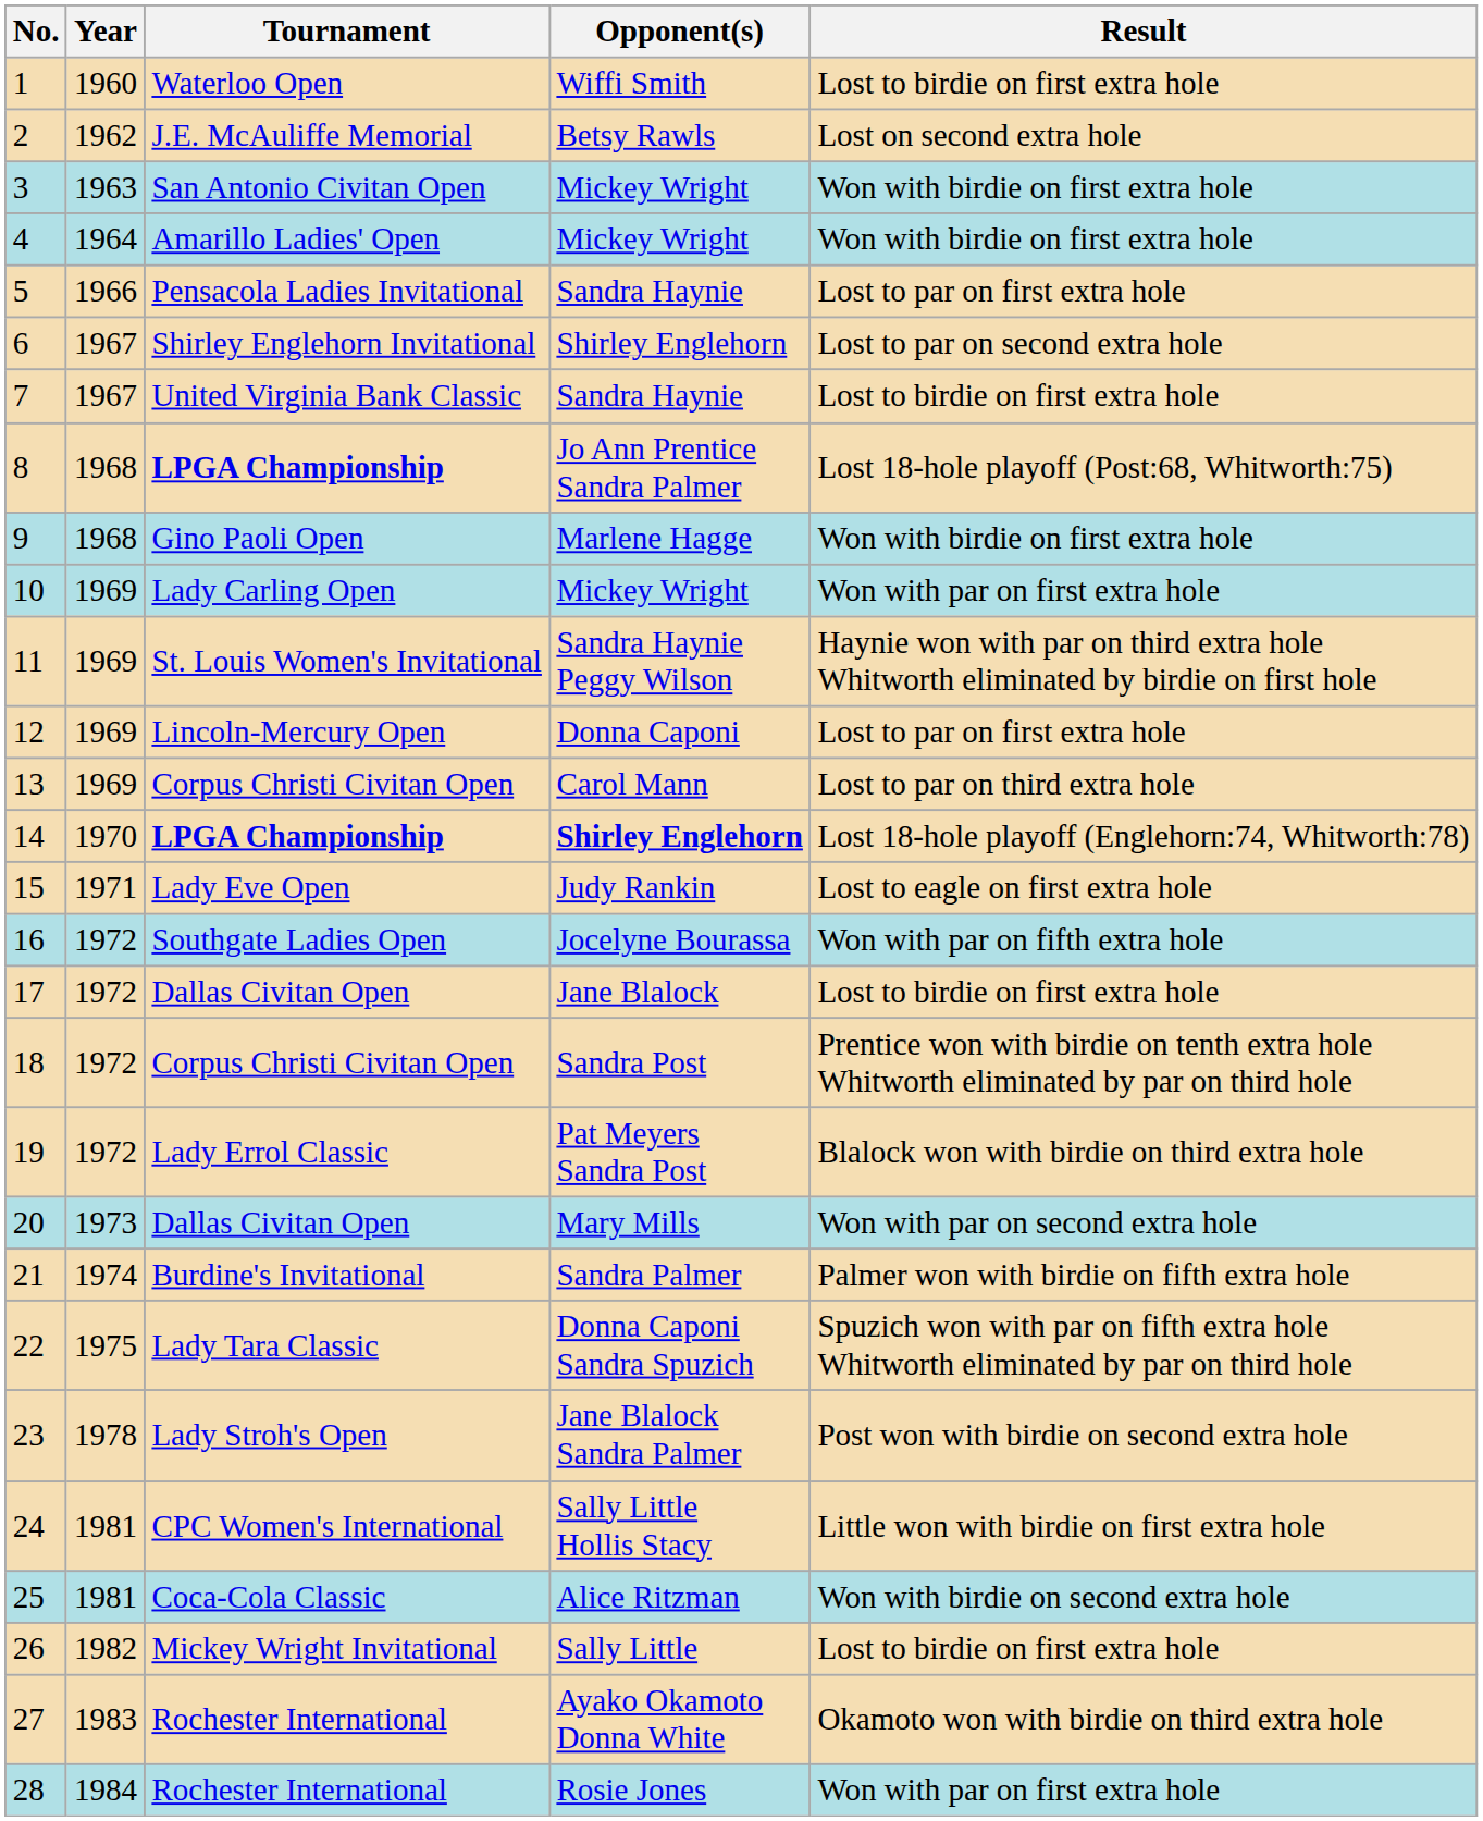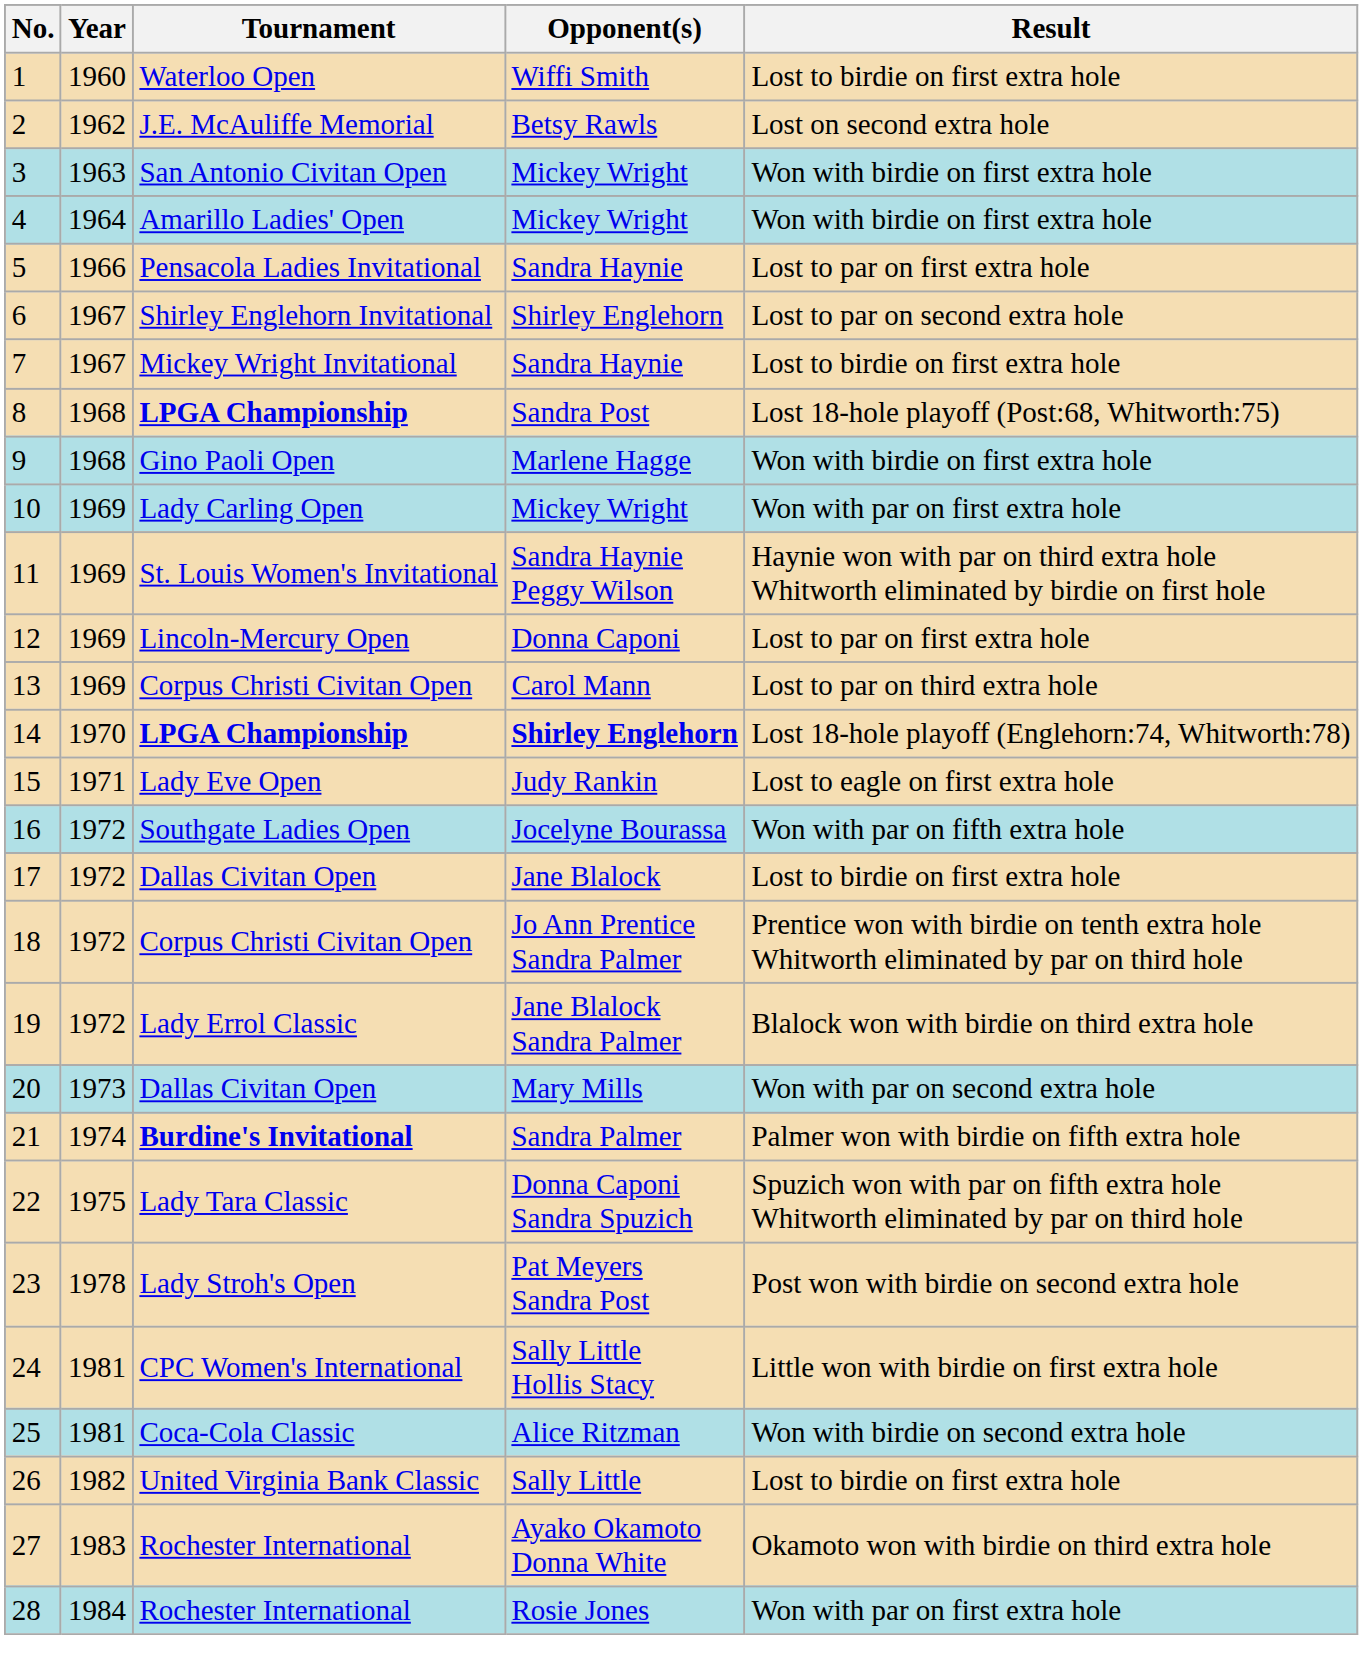 <table class="wikitable" style="font-size:95%;">
 <tr>
 <th>No.</th>
 <th>Year</th>
 <th>Tournament</th>
 <th>Opponent(s)</th>
 <th>Result</th>
 </tr>
 <tr bgcolor="#F5DEB3">
 <td>1</td>
 <td>1960</td>
 <td><a href='#'>Waterloo Open</a></td>
 <td> <a href='#'>Wiffi Smith</a></td>
 <td>Lost to birdie on first extra hole</td>
 </tr>
 <tr bgcolor="#F5DEB3">
 <td>2</td>
 <td>1962</td>
 <td><a href='#'>J.E. McAuliffe Memorial</a></td>
 <td> <a href='#'>Betsy Rawls</a></td>
 <td>Lost on second extra hole</td>
 </tr>
 <tr bgcolor="BOEOE6">
 <td>3</td>
 <td>1963</td>
 <td><a href='#'>San Antonio Civitan Open</a></td>
 <td> <a href='#'>Mickey Wright</a></td>
 <td>Won with birdie on first extra hole</td>
 </tr>
 <tr bgcolor="BOEOE6">
 <td>4</td>
 <td>1964</td>
 <td><a href='#'>Amarillo Ladies' Open</a></td>
 <td> <a href='#'>Mickey Wright</a></td>
 <td>Won with birdie on first extra hole</td>
 </tr>
 <tr bgcolor="#F5DEB3">
 <td>5</td>
 <td>1966</td>
 <td><a href='#'>Pensacola Ladies Invitational</a></td>
 <td> <a href='#'>Sandra Haynie</a></td>
 <td>Lost to par on first extra hole</td>
 </tr>
 <tr bgcolor="#F5DEB3">
 <td>6</td>
 <td>1967</td>
 <td><a href='#'>Shirley Englehorn Invitational</a></td>
 <td> <a href='#'>Shirley Englehorn</a></td>
 <td>Lost to par on second extra hole</td>
 </tr>
 <tr bgcolor="#F5DEB3">
 <td>7</td>
 <td>1967</td>
-<td><a href='#'>United Virginia Bank Classic</a></td>
+<td><a href='#'>Mickey Wright Invitational</a></td>
 <td> <a href='#'>Sandra Haynie</a></td>
 <td>Lost to birdie on first extra hole</td>
 </tr>
 <tr bgcolor="#F5DEB3">
 <td>8</td>
 <td>1968</td>
 <td><strong><a href='#'>LPGA Championship</a></strong></td>
-<td> <a href='#'>Jo Ann Prentice</a><br> <a href='#'>Sandra Palmer</a></td>
+<td> <a href='#'>Sandra Post</a></td>
 <td>Lost 18-hole playoff (Post:68, Whitworth:75)</td>
 </tr>
 <tr bgcolor="BOEOE6">
 <td>9</td>
 <td>1968</td>
 <td><a href='#'>Gino Paoli Open</a></td>
 <td> <a href='#'>Marlene Hagge</a></td>
 <td>Won with birdie on first extra hole</td>
 </tr>
 <tr bgcolor="BOEOE6">
 <td>10</td>
 <td>1969</td>
 <td><a href='#'>Lady Carling Open</a></td>
 <td> <a href='#'>Mickey Wright</a></td>
 <td>Won with par on first extra hole</td>
 </tr>
 <tr bgcolor="#F5DEB3">
 <td>11</td>
 <td>1969</td>
 <td><a href='#'>St. Louis Women's Invitational</a></td>
 <td> <a href='#'>Sandra Haynie</a><br> <a href='#'>Peggy Wilson</a></td>
 <td>Haynie won with par on third extra hole<br>Whitworth eliminated by birdie on first hole</td>
 </tr>
 <tr bgcolor="#F5DEB3">
 <td>12</td>
 <td>1969</td>
 <td><a href='#'>Lincoln-Mercury Open</a></td>
 <td> <a href='#'>Donna Caponi</a></td>
 <td>Lost to par on first extra hole</td>
 </tr>
 <tr bgcolor="#F5DEB3">
 <td>13</td>
 <td>1969</td>
 <td><a href='#'>Corpus Christi Civitan Open</a></td>
 <td> <a href='#'>Carol Mann</a></td>
 <td>Lost to par on third extra hole</td>
 </tr>
 <tr bgcolor="#F5DEB3">
 <td>14</td>
 <td>1970</td>
 <td><strong><a href='#'>LPGA Championship</a></strong></td>
 <td><strong> <a href='#'>Shirley Englehorn</a></strong></td>
 <td>Lost 18-hole playoff (Englehorn:74, Whitworth:78)</td>
 </tr>
 <tr bgcolor="#F5DEB3">
 <td>15</td>
 <td>1971</td>
 <td><a href='#'>Lady Eve Open</a></td>
 <td> <a href='#'>Judy Rankin</a></td>
 <td>Lost to eagle on first extra hole</td>
 </tr>
 <tr bgcolor="BOEOE6">
 <td>16</td>
 <td>1972</td>
 <td><a href='#'>Southgate Ladies Open</a></td>
 <td> <a href='#'>Jocelyne Bourassa</a></td>
 <td>Won with par on fifth extra hole</td>
 </tr>
 <tr bgcolor="#F5DEB3">
 <td>17</td>
 <td>1972</td>
 <td><a href='#'>Dallas Civitan Open</a></td>
 <td> <a href='#'>Jane Blalock</a></td>
 <td>Lost to birdie on first extra hole</td>
 </tr>
 <tr bgcolor="#F5DEB3">
 <td>18</td>
 <td>1972</td>
 <td><a href='#'>Corpus Christi Civitan Open</a></td>
-<td> <a href='#'>Sandra Post</a></td>
+<td> <a href='#'>Jo Ann Prentice</a><br> <a href='#'>Sandra Palmer</a></td>
 <td>Prentice won with birdie on tenth extra hole<br>Whitworth eliminated by par on third hole</td>
 </tr>
 <tr bgcolor="#F5DEB3">
 <td>19</td>
 <td>1972</td>
 <td><a href='#'>Lady Errol Classic</a></td>
-<td> <a href='#'>Pat Meyers</a><br> <a href='#'>Sandra Post</a></td>
+<td> <a href='#'>Jane Blalock</a><br> <a href='#'>Sandra Palmer</a></td>
 <td>Blalock won with birdie on third extra hole</td>
 </tr>
 <tr bgcolor="BOEOE6">
 <td>20</td>
 <td>1973</td>
 <td><a href='#'>Dallas Civitan Open</a></td>
 <td> <a href='#'>Mary Mills</a></td>
 <td>Won with par on second extra hole</td>
 </tr>
 <tr bgcolor="#F5DEB3">
 <td>21</td>
 <td>1974</td>
-<td><a href='#'>Burdine's Invitational</a></td>
+<td><strong><a href='#'>Burdine's Invitational</a></strong></td>
 <td> <a href='#'>Sandra Palmer</a></td>
 <td>Palmer won with birdie on fifth extra hole</td>
 </tr>
 <tr bgcolor="#F5DEB3">
 <td>22</td>
 <td>1975</td>
 <td><a href='#'>Lady Tara Classic</a></td>
 <td> <a href='#'>Donna Caponi</a><br> <a href='#'>Sandra Spuzich</a></td>
 <td>Spuzich won with par on fifth extra hole<br>Whitworth eliminated by par on third hole</td>
 </tr>
 <tr bgcolor="#F5DEB3">
 <td>23</td>
 <td>1978</td>
 <td><a href='#'>Lady Stroh's Open</a></td>
-<td> <a href='#'>Jane Blalock</a><br> <a href='#'>Sandra Palmer</a></td>
+<td> <a href='#'>Pat Meyers</a><br> <a href='#'>Sandra Post</a></td>
 <td>Post won with birdie on second extra hole</td>
 </tr>
 <tr bgcolor="#F5DEB3">
 <td>24</td>
 <td>1981</td>
 <td><a href='#'>CPC Women's International</a></td>
 <td> <a href='#'>Sally Little</a><br> <a href='#'>Hollis Stacy</a></td>
 <td>Little won with birdie on first extra hole</td>
 </tr>
 <tr bgcolor="BOEOE6">
 <td>25</td>
 <td>1981</td>
 <td><a href='#'>Coca-Cola Classic</a></td>
 <td> <a href='#'>Alice Ritzman</a></td>
 <td>Won with birdie on second extra hole</td>
 </tr>
 <tr bgcolor="#F5DEB3">
 <td>26</td>
 <td>1982</td>
-<td><a href='#'>Mickey Wright Invitational</a></td>
+<td><a href='#'>United Virginia Bank Classic</a></td>
 <td> <a href='#'>Sally Little</a></td>
 <td>Lost to birdie on first extra hole</td>
 </tr>
 <tr bgcolor="#F5DEB3">
 <td>27</td>
 <td>1983</td>
 <td><a href='#'>Rochester International</a></td>
 <td> <a href='#'>Ayako Okamoto</a><br> <a href='#'>Donna White</a></td>
 <td>Okamoto won with birdie on third extra hole</td>
 </tr>
 <tr bgcolor="BOEOE6">
 <td>28</td>
 <td>1984</td>
 <td><a href='#'>Rochester International</a></td>
 <td> <a href='#'>Rosie Jones</a></td>
 <td>Won with par on first extra hole</td>
 </tr>
 </table>
